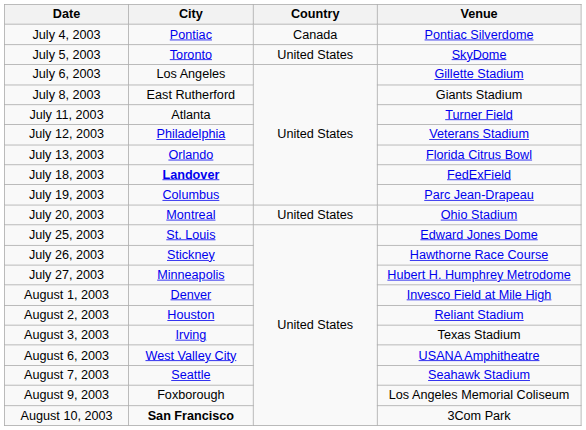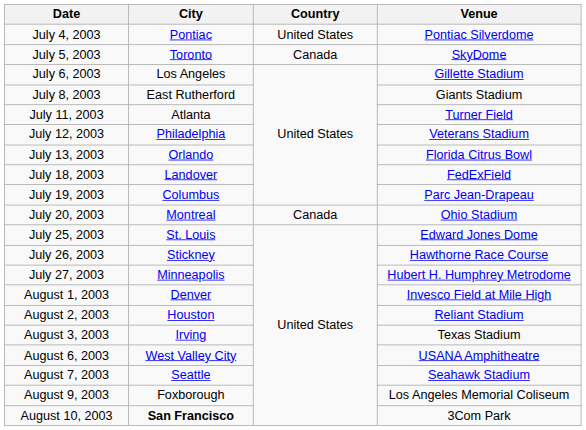 <table class="wikitable plainrowheaders" style="text-align:center;">
 <tr>
 <th style="width:150px;">Date</th>
 <th style="width:150px;">City</th>
 <th style="width:150px;">Country</th>
 <th style="width:250px;">Venue</th>
 </tr>
 <tr>
 <td>July 4, 2003</td>
 <td><a href='#'>Pontiac</a></td>
-<td>Canada</td>
+<td>United States</td>
 <td><a href='#'>Pontiac Silverdome</a></td>
 </tr>
 <tr>
 <td>July 5, 2003</td>
 <td><a href='#'>Toronto</a></td>
-<td>United States</td>
+<td>Canada</td>
 <td><a href='#'>SkyDome</a></td>
 </tr>
 <tr>
 <td>July 6, 2003</td>
 <td>Los Angeles</td>
 <td rowspan="7">United States</td>
 <td><a href='#'>Gillette Stadium</a></td>
 </tr>
 <tr>
 <td>July 8, 2003</td>
 <td>East Rutherford</td>
 <td>Giants Stadium</td>
 </tr>
 <tr>
 <td>July 11, 2003</td>
 <td>Atlanta</td>
 <td><a href='#'>Turner Field</a></td>
 </tr>
 <tr>
 <td>July 12, 2003</td>
 <td><a href='#'>Philadelphia</a></td>
 <td><a href='#'>Veterans Stadium</a></td>
 </tr>
 <tr>
 <td>July 13, 2003</td>
 <td><a href='#'>Orlando</a></td>
 <td><a href='#'>Florida Citrus Bowl</a></td>
 </tr>
 <tr>
 <td>July 18, 2003</td>
-<td><strong><a href='#'>Landover</a></strong></td>
+<td><a href='#'>Landover</a></td>
 <td><a href='#'>FedExField</a></td>
 </tr>
 <tr>
 <td>July 19, 2003</td>
 <td><a href='#'>Columbus</a></td>
 <td><a href='#'>Parc Jean-Drapeau</a></td>
 </tr>
 <tr>
 <td>July 20, 2003</td>
 <td><a href='#'>Montreal</a></td>
-<td>United States</td>
+<td>Canada</td>
 <td><a href='#'>Ohio Stadium</a></td>
 </tr>
 <tr>
 <td>July 25, 2003</td>
 <td><a href='#'>St. Louis</a></td>
 <td rowspan="10">United States</td>
 <td><a href='#'>Edward Jones Dome</a></td>
 </tr>
 <tr>
 <td>July 26, 2003</td>
 <td><a href='#'>Stickney</a></td>
 <td><a href='#'>Hawthorne Race Course</a></td>
 </tr>
 <tr>
 <td>July 27, 2003</td>
 <td><a href='#'>Minneapolis</a></td>
 <td><a href='#'>Hubert H. Humphrey Metrodome</a></td>
 </tr>
 <tr>
 <td>August 1, 2003</td>
 <td><a href='#'>Denver</a></td>
 <td><a href='#'>Invesco Field at Mile High</a></td>
 </tr>
 <tr>
 <td>August 2, 2003</td>
 <td><a href='#'>Houston</a></td>
 <td><a href='#'>Reliant Stadium</a></td>
 </tr>
 <tr>
 <td>August 3, 2003</td>
 <td><a href='#'>Irving</a></td>
 <td>Texas Stadium</td>
 </tr>
 <tr>
 <td>August 6, 2003</td>
 <td><a href='#'>West Valley City</a></td>
 <td><a href='#'>USANA Amphitheatre</a></td>
 </tr>
 <tr>
 <td>August 7, 2003</td>
 <td><a href='#'>Seattle</a></td>
 <td><a href='#'>Seahawk Stadium</a></td>
 </tr>
 <tr>
 <td>August 9, 2003</td>
 <td>Foxborough</td>
 <td>Los Angeles Memorial Coliseum</td>
 </tr>
 <tr>
 <td>August 10, 2003</td>
 <td><strong>San Francisco</strong></td>
 <td>3Com Park</td>
 </tr>
 </table>
